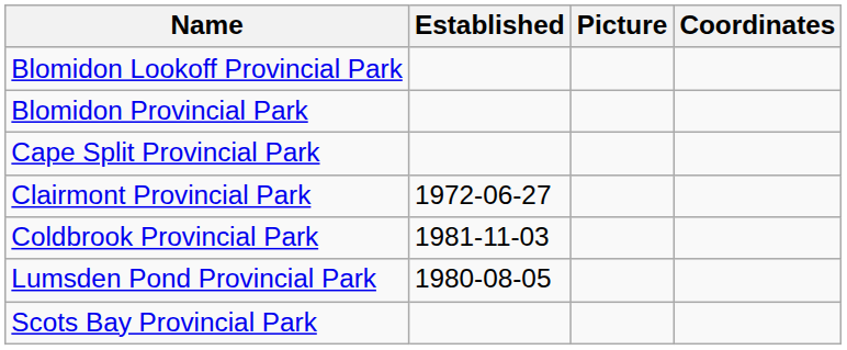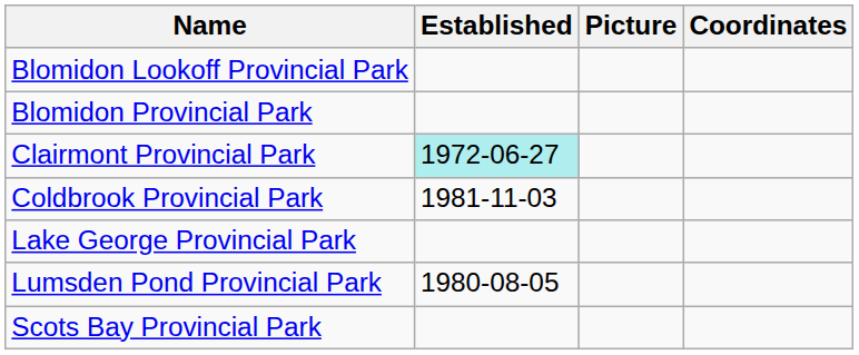 <table class='wikitable sortable'>
 <tr>
 <th>Name</th>
 <th>Established</th>
 <th>Picture</th>
 <th>Coordinates</th>
 </tr>
 <tr>
 <td><a href='#'>Blomidon Lookoff Provincial Park</a></td>
 <td></td>
 <td></td>
 <td></td>
 </tr>
 <tr>
 <td><a href='#'>Blomidon Provincial Park</a></td>
 <td></td>
 <td></td>
 <td></td>
 </tr>
 <tr>
-<td><a href='#'>Cape Split Provincial Park</a></td>
-<td></td>
-<td></td>
-<td></td>
-</tr>
-<tr>
 <td><a href='#'>Clairmont Provincial Park</a></td>
-<td>1972-06-27</td>
+<td style="background: paleturquoise;">1972-06-27</td>
 <td></td>
 <td></td>
 </tr>
 <tr>
 <td><a href='#'>Coldbrook Provincial Park</a></td>
 <td>1981-11-03</td>
+<td></td>
+<td></td>
+</tr>
+<tr>
+<td><a href='#'>Lake George Provincial Park</a></td>
+<td></td>
 <td></td>
 <td></td>
 </tr>
 <tr>
 <td><a href='#'>Lumsden Pond Provincial Park</a></td>
 <td>1980-08-05</td>
 <td></td>
 <td></td>
 </tr>
 <tr>
 <td><a href='#'>Scots Bay Provincial Park</a></td>
 <td></td>
 <td></td>
 <td></td>
 </tr>
 </table>
